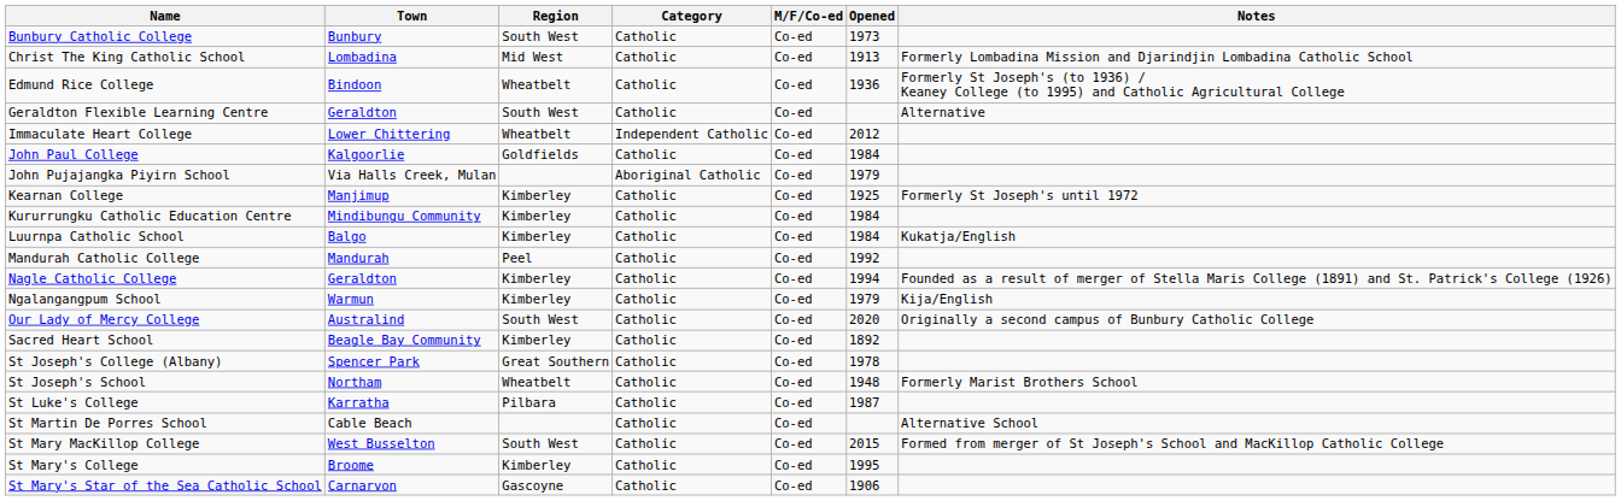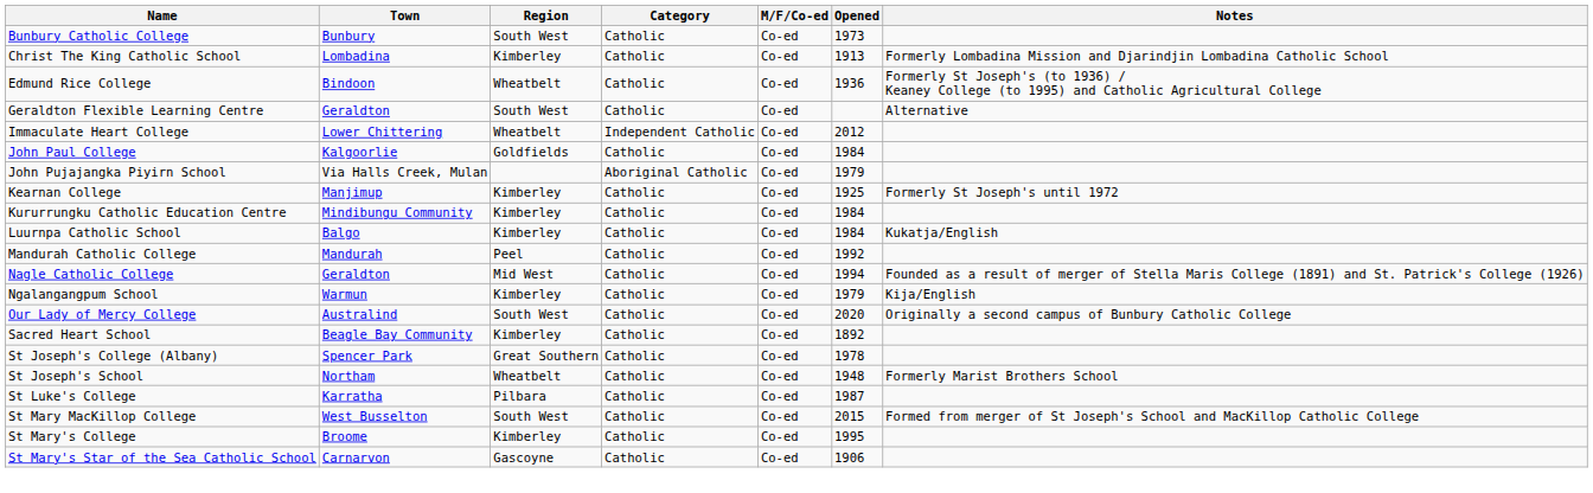 <table class="wikitable sortable" border="1">
 <tr>
 <th>Name</th>
 <th>Town</th>
 <th>Region</th>
 <th>Category</th>
 <th>M/F/Co-ed</th>
 <th>Opened</th>
 <th>Notes</th>
 </tr>
 <tr>
 <td><a href='#'>Bunbury Catholic College</a></td>
 <td><a href='#'>Bunbury</a></td>
 <td>South West</td>
 <td>Catholic</td>
 <td>Co-ed</td>
 <td>1973</td>
 <td></td>
 </tr>
 <tr>
 <td>Christ The King Catholic School</td>
 <td><a href='#'>Lombadina</a></td>
-<td>Mid West</td>
+<td>Kimberley</td>
 <td>Catholic</td>
 <td>Co-ed</td>
 <td>1913</td>
 <td>Formerly Lombadina Mission and Djarindjin Lombadina Catholic School</td>
 </tr>
 <tr>
 <td>Edmund Rice College</td>
 <td><a href='#'>Bindoon</a></td>
 <td>Wheatbelt</td>
 <td>Catholic</td>
 <td>Co-ed</td>
 <td>1936</td>
 <td>Formerly St Joseph's (to 1936) /<br>Keaney College (to 1995) and Catholic Agricultural College</td>
 </tr>
 <tr>
 <td>Geraldton Flexible Learning Centre</td>
 <td><a href='#'>Geraldton</a></td>
 <td>South West</td>
 <td>Catholic</td>
 <td>Co-ed</td>
 <td></td>
 <td>Alternative</td>
 </tr>
 <tr>
 <td>Immaculate Heart College</td>
 <td><a href='#'>Lower Chittering</a></td>
 <td>Wheatbelt</td>
 <td>Independent Catholic</td>
 <td>Co-ed</td>
 <td>2012</td>
 </tr>
 <tr>
 <td><a href='#'>John Paul College</a></td>
 <td><a href='#'>Kalgoorlie</a></td>
 <td>Goldfields</td>
 <td>Catholic</td>
 <td>Co-ed</td>
 <td>1984</td>
 <td></td>
 </tr>
 <tr>
 <td>John Pujajangka Piyirn School</td>
 <td>Via Halls Creek, Mulan</td>
 <td></td>
 <td>Aboriginal Catholic</td>
 <td>Co-ed</td>
 <td>1979</td>
 <td></td>
 </tr>
 <tr>
 <td>Kearnan College</td>
 <td><a href='#'>Manjimup</a></td>
 <td>Kimberley</td>
 <td>Catholic</td>
 <td>Co-ed</td>
 <td>1925</td>
 <td>Formerly St Joseph's until 1972</td>
 </tr>
 <tr>
 <td>Kururrungku Catholic Education Centre</td>
 <td><a href='#'>Mindibungu Community</a></td>
 <td>Kimberley</td>
 <td>Catholic</td>
 <td>Co-ed</td>
 <td>1984</td>
 <td></td>
 </tr>
 <tr>
 <td>Luurnpa Catholic School</td>
 <td><a href='#'>Balgo</a></td>
 <td>Kimberley</td>
 <td>Catholic</td>
 <td>Co-ed</td>
 <td>1984</td>
 <td>Kukatja/English</td>
 </tr>
 <tr>
 <td>Mandurah Catholic College</td>
 <td><a href='#'>Mandurah</a></td>
 <td>Peel</td>
 <td>Catholic</td>
 <td>Co-ed</td>
 <td>1992</td>
 <td></td>
 </tr>
 <tr>
 <td><a href='#'>Nagle Catholic College</a></td>
 <td><a href='#'>Geraldton</a></td>
-<td>Kimberley</td>
+<td>Mid West</td>
 <td>Catholic</td>
 <td>Co-ed</td>
 <td>1994</td>
 <td>Founded as a result of merger of Stella Maris College (1891) and St. Patrick's College (1926)</td>
 </tr>
 <tr>
 <td>Ngalangangpum School</td>
 <td><a href='#'>Warmun</a></td>
 <td>Kimberley</td>
 <td>Catholic</td>
 <td>Co-ed</td>
 <td>1979</td>
 <td>Kija/English</td>
 </tr>
 <tr>
 <td><a href='#'>Our Lady of Mercy College</a></td>
 <td><a href='#'>Australind</a></td>
 <td>South West</td>
 <td>Catholic</td>
 <td>Co-ed</td>
 <td>2020</td>
 <td>Originally a second campus of Bunbury Catholic College</td>
 </tr>
 <tr>
 <td>Sacred Heart School</td>
 <td><a href='#'>Beagle Bay Community</a></td>
 <td>Kimberley</td>
 <td>Catholic</td>
 <td>Co-ed</td>
 <td>1892</td>
 <td></td>
 </tr>
 <tr>
 <td>St Joseph's College (Albany)</td>
 <td><a href='#'>Spencer Park</a></td>
 <td>Great Southern</td>
 <td>Catholic</td>
 <td>Co-ed</td>
 <td>1978</td>
 <td></td>
 </tr>
 <tr>
 <td>St Joseph's School</td>
 <td><a href='#'>Northam</a></td>
 <td>Wheatbelt</td>
 <td>Catholic</td>
 <td>Co-ed</td>
 <td>1948</td>
 <td>Formerly Marist Brothers School</td>
 </tr>
 <tr>
 <td>St Luke's College</td>
 <td><a href='#'>Karratha</a></td>
 <td>Pilbara</td>
 <td>Catholic</td>
 <td>Co-ed</td>
 <td>1987</td>
 <td></td>
 </tr>
 <tr>
-<td>St Martin De Porres School</td>
-<td>Cable Beach</td>
-<td></td>
-<td>Catholic</td>
-<td>Co-ed</td>
-<td></td>
-<td>Alternative School</td>
-</tr>
-<tr>
 <td>St Mary MacKillop College</td>
 <td><a href='#'>West Busselton</a></td>
 <td>South West</td>
 <td>Catholic</td>
 <td>Co-ed</td>
 <td>2015</td>
 <td>Formed from merger of St Joseph's School and MacKillop Catholic College</td>
 </tr>
 <tr>
 <td>St Mary's College</td>
 <td><a href='#'>Broome</a></td>
 <td>Kimberley</td>
 <td>Catholic</td>
 <td>Co-ed</td>
 <td>1995</td>
 <td></td>
 </tr>
 <tr>
 <td><a href='#'>St Mary's Star of the Sea Catholic School</a></td>
 <td><a href='#'>Carnarvon</a></td>
 <td>Gascoyne</td>
 <td>Catholic</td>
 <td>Co-ed</td>
 <td>1906</td>
 <td></td>
 </tr>
 </table>
